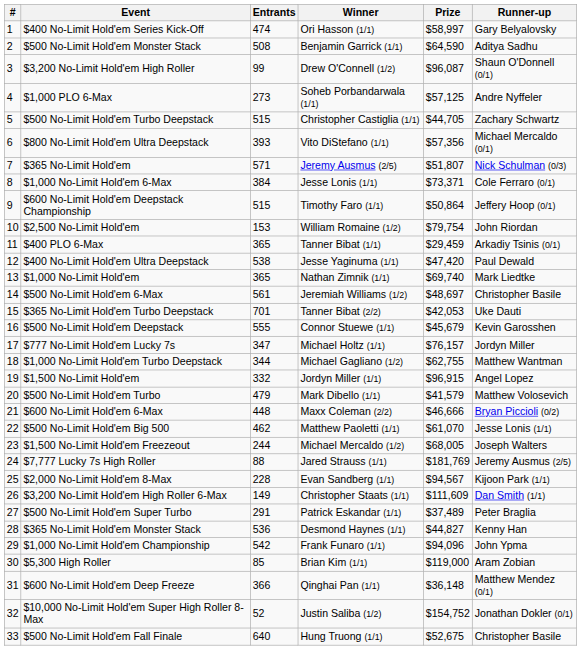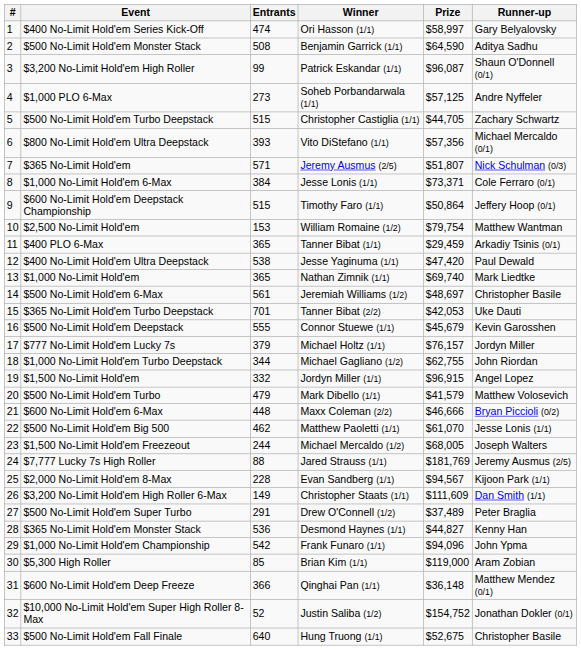 <table class="wikitable sortable">
 <tr>
 <th bgcolor="#FFEBAD">#</th>
 <th bgcolor="#FFEBAD">Event</th>
 <th bgcolor="#FFEBAD">Entrants</th>
 <th bgcolor="#FFEBAD">Winner</th>
 <th bgcolor="#FFEBAD">Prize</th>
 <th bgcolor="#FFEBAD">Runner-up</th>
 </tr>
 <tr>
 <td>1</td>
 <td>$400 No-Limit Hold'em Series Kick-Off</td>
 <td>474</td>
 <td> Ori Hasson <small>(1/1)</small></td>
 <td>$58,997</td>
 <td> Gary Belyalovsky</td>
 </tr>
 <tr>
 <td>2</td>
 <td>$500 No-Limit Hold'em Monster Stack</td>
 <td>508</td>
 <td> Benjamin Garrick <small>(1/1)</small></td>
 <td>$64,590</td>
 <td> Aditya Sadhu</td>
 </tr>
 <tr>
 <td>3</td>
 <td>$3,200 No-Limit Hold'em High Roller</td>
 <td>99</td>
-<td> Drew O'Connell <small>(1/2)</small></td>
+<td> Patrick Eskandar <small>(1/1)</small></td>
 <td>$96,087</td>
 <td> Shaun O'Donnell <small>(0/1)</small></td>
 </tr>
 <tr>
 <td>4</td>
 <td>$1,000 PLO 6-Max</td>
 <td>273</td>
 <td> Soheb Porbandarwala <small>(1/1)</small></td>
 <td>$57,125</td>
 <td> Andre Nyffeler</td>
 </tr>
 <tr>
 <td>5</td>
 <td>$500 No-Limit Hold'em Turbo Deepstack</td>
 <td>515</td>
 <td> Christopher Castiglia <small>(1/1)</small></td>
 <td>$44,705</td>
 <td> Zachary Schwartz</td>
 </tr>
 <tr>
 <td>6</td>
 <td>$800 No-Limit Hold'em Ultra Deepstack</td>
 <td>393</td>
 <td> Vito DiStefano <small>(1/1)</small></td>
 <td>$57,356</td>
 <td> Michael Mercaldo <small>(0/1)</small></td>
 </tr>
 <tr>
 <td>7</td>
 <td>$365 No-Limit Hold'em</td>
 <td>571</td>
 <td> <a href='#'>Jeremy Ausmus</a> <small>(2/5)</small></td>
 <td>$51,807</td>
 <td> <a href='#'>Nick Schulman</a> <small>(0/3)</small></td>
 </tr>
 <tr>
 <td>8</td>
 <td>$1,000 No-Limit Hold'em 6-Max</td>
 <td>384</td>
 <td> Jesse Lonis <small>(1/1)</small></td>
 <td>$73,371</td>
 <td> Cole Ferraro <small>(0/1)</small></td>
 </tr>
 <tr>
 <td>9</td>
 <td>$600 No-Limit Hold'em Deepstack Championship</td>
 <td>515</td>
 <td> Timothy Faro <small>(1/1)</small></td>
 <td>$50,864</td>
 <td> Jeffery Hoop <small>(0/1)</small></td>
 </tr>
 <tr>
 <td>10</td>
 <td>$2,500 No-Limit Hold'em</td>
 <td>153</td>
 <td> William Romaine <small>(1/2)</small></td>
 <td>$79,754</td>
-<td> John Riordan</td>
+<td> Matthew Wantman</td>
 </tr>
 <tr>
 <td>11</td>
 <td>$400 PLO 6-Max</td>
 <td>365</td>
 <td> Tanner Bibat <small>(1/1)</small></td>
 <td>$29,459</td>
 <td> Arkadiy Tsinis <small>(0/1)</small></td>
 </tr>
 <tr>
 <td>12</td>
 <td>$400 No-Limit Hold'em Ultra Deepstack</td>
 <td>538</td>
 <td> Jesse Yaginuma <small>(1/1)</small></td>
 <td>$47,420</td>
 <td> Paul Dewald</td>
 </tr>
 <tr>
 <td>13</td>
 <td>$1,000 No-Limit Hold'em</td>
 <td>365</td>
 <td> Nathan Zimnik <small>(1/1)</small></td>
 <td>$69,740</td>
 <td> Mark Liedtke</td>
 </tr>
 <tr>
 <td>14</td>
 <td>$500 No-Limit Hold'em 6-Max</td>
 <td>561</td>
 <td> Jeremiah Williams <small>(1/2)</small></td>
 <td>$48,697</td>
 <td> Christopher Basile</td>
 </tr>
 <tr>
 <td>15</td>
 <td>$365 No-Limit Hold'em Turbo Deepstack</td>
 <td>701</td>
 <td> Tanner Bibat <small>(2/2)</small></td>
 <td>$42,053</td>
 <td> Uke Dauti</td>
 </tr>
 <tr>
 <td>16</td>
 <td>$500 No-Limit Hold'em Deepstack</td>
 <td>555</td>
 <td> Connor Stuewe <small>(1/1)</small></td>
 <td>$45,679</td>
 <td> Kevin Garosshen</td>
 </tr>
 <tr>
 <td>17</td>
 <td>$777 No-Limit Hold'em Lucky 7s</td>
-<td>347</td>
+<td>379</td>
 <td> Michael Holtz <small>(1/1)</small></td>
 <td>$76,157</td>
 <td> Jordyn Miller</td>
 </tr>
 <tr>
 <td>18</td>
 <td>$1,000 No-Limit Hold'em Turbo Deepstack</td>
 <td>344</td>
 <td> Michael Gagliano <small>(1/2)</small></td>
 <td>$62,755</td>
-<td> Matthew Wantman</td>
+<td> John Riordan</td>
 </tr>
 <tr>
 <td>19</td>
 <td>$1,500 No-Limit Hold'em</td>
 <td>332</td>
 <td> Jordyn Miller <small>(1/1)</small></td>
 <td>$96,915</td>
 <td> Angel Lopez</td>
 </tr>
 <tr>
 <td>20</td>
 <td>$500 No-Limit Hold'em Turbo</td>
 <td>479</td>
 <td> Mark Dibello <small>(1/1)</small></td>
 <td>$41,579</td>
 <td> Matthew Volosevich</td>
 </tr>
 <tr>
 <td>21</td>
 <td>$600 No-Limit Hold'em 6-Max</td>
 <td>448</td>
 <td> Maxx Coleman <small>(2/2)</small></td>
 <td>$46,666</td>
 <td> <a href='#'>Bryan Piccioli</a> <small>(0/2)</small></td>
 </tr>
 <tr>
 <td>22</td>
 <td>$500 No-Limit Hold'em Big 500</td>
 <td>462</td>
 <td> Matthew Paoletti <small>(1/1)</small></td>
 <td>$61,070</td>
 <td> Jesse Lonis <small>(1/1)</small></td>
 </tr>
 <tr>
 <td>23</td>
 <td>$1,500 No-Limit Hold'em Freezeout</td>
 <td>244</td>
 <td> Michael Mercaldo <small>(1/2)</small></td>
 <td>$68,005</td>
 <td> Joseph Walters</td>
 </tr>
 <tr>
 <td>24</td>
 <td>$7,777 Lucky 7s High Roller</td>
 <td>88</td>
 <td> Jared Strauss <small>(1/1)</small></td>
 <td>$181,769</td>
 <td> Jeremy Ausmus <small>(2/5)</small></td>
 </tr>
 <tr>
 <td>25</td>
 <td>$2,000 No-Limit Hold'em 8-Max</td>
 <td>228</td>
 <td> Evan Sandberg <small>(1/1)</small></td>
 <td>$94,567</td>
 <td> Kijoon Park <small>(1/1)</small></td>
 </tr>
 <tr>
 <td>26</td>
 <td>$3,200 No-Limit Hold'em High Roller 6-Max</td>
 <td>149</td>
 <td> Christopher Staats <small>(1/1)</small></td>
 <td>$111,609</td>
 <td> <a href='#'>Dan Smith</a> <small>(1/1)</small></td>
 </tr>
 <tr>
 <td>27</td>
 <td>$500 No-Limit Hold'em Super Turbo</td>
 <td>291</td>
-<td> Patrick Eskandar <small>(1/1)</small></td>
+<td> Drew O'Connell <small>(1/2)</small></td>
 <td>$37,489</td>
 <td> Peter Braglia</td>
 </tr>
 <tr>
 <td>28</td>
 <td>$365 No-Limit Hold'em Monster Stack</td>
 <td>536</td>
 <td> Desmond Haynes <small>(1/1)</small></td>
 <td>$44,827</td>
 <td> Kenny Han</td>
 </tr>
 <tr>
 <td>29</td>
 <td>$1,000 No-Limit Hold'em Championship</td>
 <td>542</td>
 <td> Frank Funaro <small>(1/1)</small></td>
 <td>$94,096</td>
 <td> John Ypma</td>
 </tr>
 <tr>
 <td>30</td>
 <td>$5,300 High Roller</td>
 <td>85</td>
 <td> Brian Kim <small>(1/1)</small></td>
 <td>$119,000</td>
 <td> Aram Zobian</td>
 </tr>
 <tr>
 <td>31</td>
 <td>$600 No-Limit Hold'em Deep Freeze</td>
 <td>366</td>
 <td> Qinghai Pan <small>(1/1)</small></td>
 <td>$36,148</td>
 <td> Matthew Mendez <small>(0/1)</small></td>
 </tr>
 <tr>
 <td>32</td>
 <td>$10,000 No-Limit Hold'em Super High Roller 8-Max</td>
 <td>52</td>
 <td> Justin Saliba <small>(1/2)</small></td>
 <td>$154,752</td>
 <td> Jonathan Dokler <small>(0/1)</small></td>
 </tr>
 <tr>
 <td>33</td>
 <td>$500 No-Limit Hold'em Fall Finale</td>
 <td>640</td>
 <td> Hung Truong <small>(1/1)</small></td>
 <td>$52,675</td>
 <td> Christopher Basile</td>
 </tr>
 </table>
